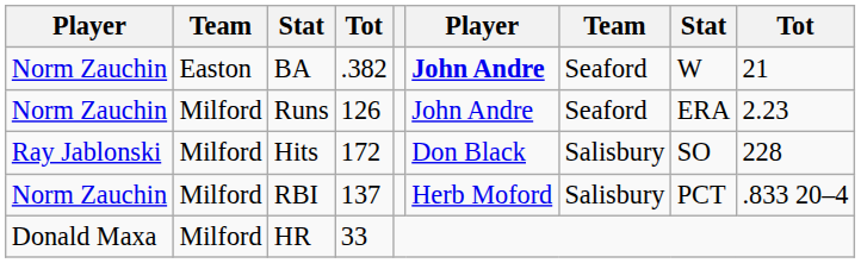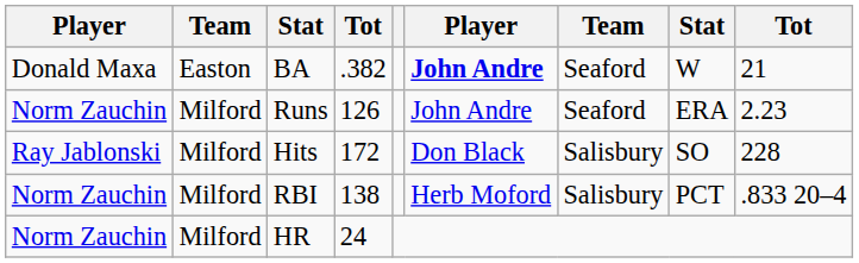 <table class="wikitable">
 <tr>
 <th>Player</th>
 <th>Team</th>
 <th>Stat</th>
 <th>Tot</th>
 <th></th>
 <th>Player</th>
 <th>Team</th>
 <th>Stat</th>
 <th>Tot</th>
 </tr>
 <tr>
-<td><a href='#'>Norm Zauchin</a></td>
+<td>Donald Maxa</td>
 <td>Easton</td>
 <td>BA</td>
 <td>.382</td>
 <td></td>
 <td><strong><a href='#'>John Andre</a></strong></td>
 <td>Seaford</td>
 <td>W</td>
 <td>21</td>
 </tr>
 <tr>
 <td><a href='#'>Norm Zauchin</a></td>
 <td>Milford</td>
 <td>Runs</td>
 <td>126</td>
 <td></td>
 <td><a href='#'>John Andre</a></td>
 <td>Seaford</td>
 <td>ERA</td>
 <td>2.23</td>
 </tr>
 <tr>
 <td><a href='#'>Ray Jablonski</a></td>
 <td>Milford</td>
 <td>Hits</td>
 <td>172</td>
 <td></td>
 <td><a href='#'>Don Black</a></td>
 <td>Salisbury</td>
 <td>SO</td>
 <td>228</td>
 </tr>
 <tr>
 <td><a href='#'>Norm Zauchin</a></td>
 <td>Milford</td>
 <td>RBI</td>
-<td>137</td>
+<td>138</td>
 <td></td>
 <td><a href='#'>Herb Moford</a></td>
 <td>Salisbury</td>
 <td>PCT</td>
 <td>.833 20–4</td>
 </tr>
 <tr>
-<td>Donald Maxa</td>
+<td><a href='#'>Norm Zauchin</a></td>
 <td>Milford</td>
 <td>HR</td>
-<td>33</td>
+<td>24</td>
 </tr>
 </table>
